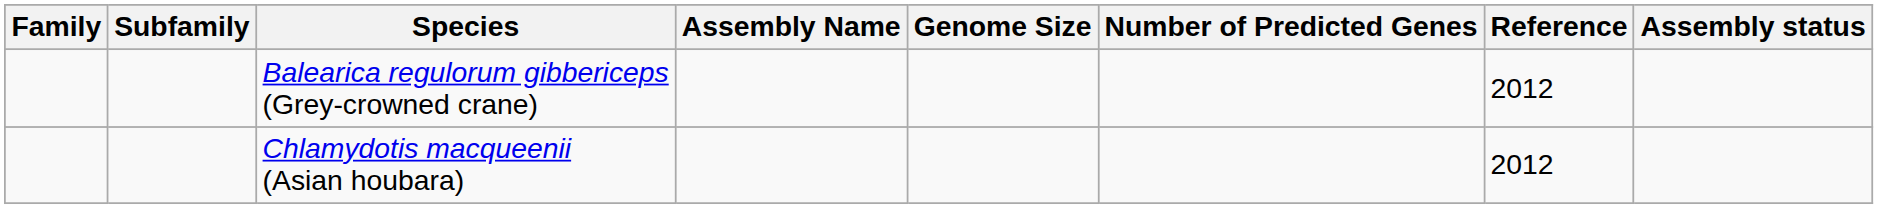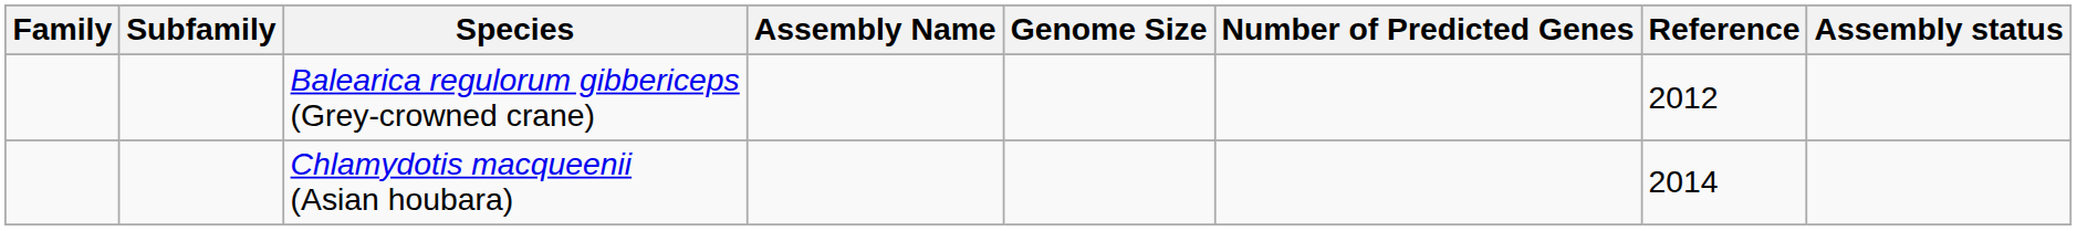 <table class="wikitable sortable">
 <tr>
 <th>Family</th>
 <th>Subfamily</th>
 <th>Species</th>
 <th>Assembly Name</th>
 <th>Genome Size</th>
 <th>Number of Predicted Genes</th>
 <th>Reference</th>
 <th>Assembly status</th>
 </tr>
 <tr>
 <td></td>
 <td></td>
 <td><em><a href='#'>Balearica regulorum gibbericeps</a></em><br>(Grey-crowned crane)</td>
 <td></td>
 <td></td>
 <td></td>
 <td>2012</td>
 <td></td>
 </tr>
 <tr>
 <td></td>
 <td></td>
 <td><em><a href='#'>Chlamydotis macqueenii</a></em><br>(Asian houbara)</td>
 <td></td>
 <td></td>
 <td></td>
-<td>2012</td>
+<td>2014</td>
 <td></td>
 </tr>
 </table>
